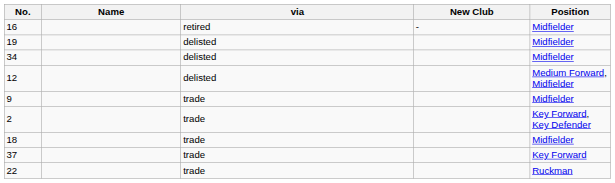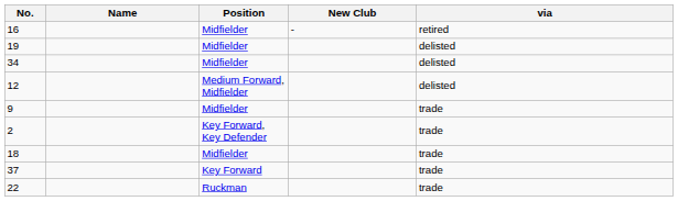 <table class="wikitable sortable" style="width:80%;">
 <tr>
 <th width="1%">No.</th>
 <th width="6%">Name</th>
+<th width="2%">Position</th>
+<th width="5%">New Club</th>
 <th width="10%">via</th>
-<th width="5%">New Club</th>
-<th width="2%">Position</th>
 </tr>
 <tr>
 <td align="left">16</td>
 <td></td>
+<td><a href='#'>Midfielder</a></td>
+<td>-</td>
 <td>retired</td>
-<td>-</td>
-<td><a href='#'>Midfielder</a></td>
 </tr>
 <tr>
 <td>19</td>
 <td></td>
+<td><a href='#'>Midfielder</a></td>
+<td></td>
 <td>delisted</td>
-<td></td>
-<td><a href='#'>Midfielder</a></td>
 </tr>
 <tr>
 <td>34</td>
 <td></td>
+<td><a href='#'>Midfielder</a></td>
+<td></td>
 <td>delisted</td>
-<td></td>
-<td><a href='#'>Midfielder</a></td>
 </tr>
 <tr>
 <td>12</td>
 <td></td>
+<td><a href='#'>Medium Forward</a>, <a href='#'>Midfielder</a></td>
+<td></td>
 <td>delisted</td>
-<td></td>
-<td><a href='#'>Medium Forward</a>, <a href='#'>Midfielder</a></td>
 </tr>
 <tr>
 <td>9</td>
 <td></td>
+<td><a href='#'>Midfielder</a></td>
+<td></td>
 <td>trade</td>
-<td></td>
-<td><a href='#'>Midfielder</a></td>
 </tr>
 <tr>
 <td>2</td>
 <td></td>
+<td><a href='#'>Key Forward</a>, <a href='#'>Key Defender</a></td>
+<td></td>
 <td>trade</td>
-<td></td>
-<td><a href='#'>Key Forward</a>, <a href='#'>Key Defender</a></td>
 </tr>
 <tr>
 <td>18</td>
 <td></td>
+<td><a href='#'>Midfielder</a></td>
+<td></td>
 <td>trade</td>
-<td></td>
-<td><a href='#'>Midfielder</a></td>
 </tr>
 <tr>
 <td>37</td>
 <td></td>
+<td><a href='#'>Key Forward</a></td>
+<td></td>
 <td>trade</td>
-<td></td>
-<td><a href='#'>Key Forward</a></td>
 </tr>
 <tr>
 <td>22</td>
 <td></td>
+<td><a href='#'>Ruckman</a></td>
+<td></td>
 <td>trade</td>
-<td></td>
-<td><a href='#'>Ruckman</a></td>
 </tr>
 </table>
